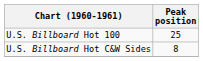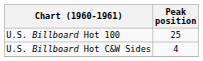 <table class="wikitable sortable">
 <tr>
 <th>Chart (1960-1961)</th>
 <th>Peak<br>position</th>
 </tr>
 <tr>
 <td>U.S. <em>Billboard</em> Hot 100</td>
 <td align="center">25</td>
 </tr>
 <tr>
 <td>U.S. <em>Billboard</em> Hot C&W Sides</td>
-<td align="center">8</td>
+<td align="center">4</td>
 </tr>
 <tr>
 </tr>
 </table>
